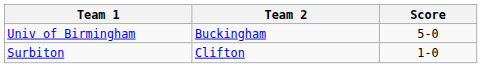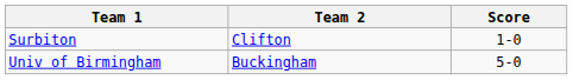 <table class="wikitable" style="font-size: 100%">
 <tr>
 <th width=200>Team 1</th>
 <th width=200>Team 2</th>
 <th width=100>Score</th>
 </tr>
 <tr>
+<td><a href='#'>Surbiton</a></td>
+<td><a href='#'>Clifton</a></td>
+<td align=center>1-0</td>
+</tr>
+<tr>
 <td><a href='#'>Univ of Birmingham</a></td>
 <td><a href='#'>Buckingham</a></td>
 <td align=center>5-0</td>
 </tr>
-<tr>
-<td><a href='#'>Surbiton</a></td>
-<td><a href='#'>Clifton</a></td>
-<td align=center>1-0</td>
-</tr>
 </table>
